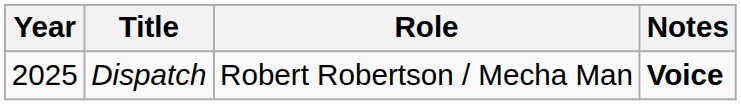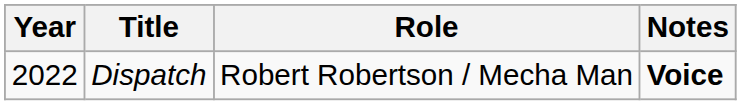 <table class="wikitable">
 <tr>
 <th>Year</th>
 <th>Title</th>
 <th>Role</th>
 <th>Notes</th>
 </tr>
 <tr>
-<td>2025</td>
+<td>2022</td>
 <td><em>Dispatch</em></td>
 <td>Robert Robertson / Mecha Man</td>
 <td><strong>Voice</strong></td>
 </tr>
 </table>
